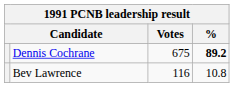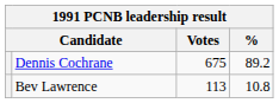 <table class="wikitable" style="font-size: 95%;">
 <tr style="background-color:#E9E9E9">
 <th colspan="4">1991 PCNB leadership result</th>
 </tr>
 <tr style="background-color:#E9E9E9">
 <th colspan="2" style="width: 170px">Candidate</th>
 <th style="width: 50px">Votes</th>
 <th style="width: 40px">%</th>
 </tr>
 <tr>
 <th></th>
 <td style="width: 170px"><a href='#'>Dennis Cochrane</a></td>
 <td align="right">675</td>
-<td align="right"><strong>89.2</strong></td>
+<td align="right">89.2</td>
 </tr>
 <tr>
 <th></th>
 <td style="width: 170px">Bev Lawrence</td>
-<td align="right">116</td>
+<td align="right">113</td>
 <td align="right">10.8</td>
 </tr>
 </table>
